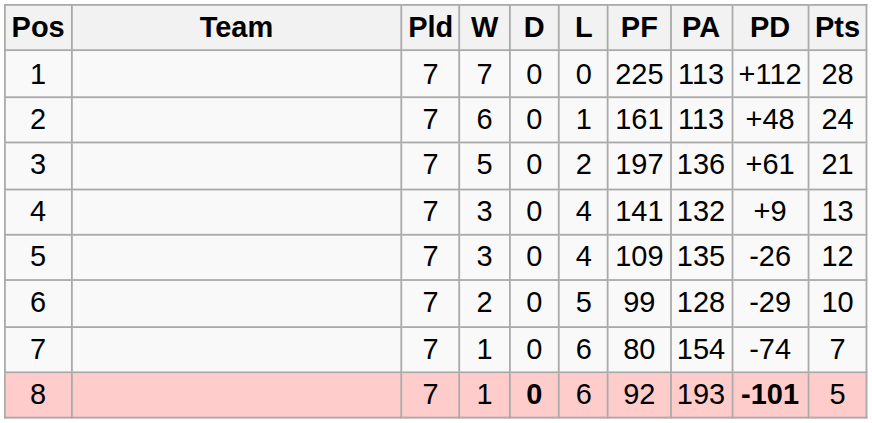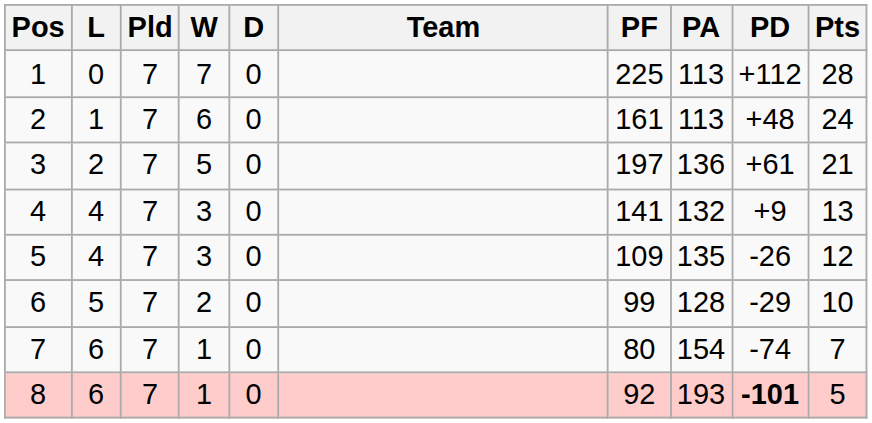 <table class="wikitable" style="text-align:center">
 <tr>
 <th width=20 abbr="Position">Pos</th>
-<th width=175>Team</th>
+<th width=20 abbr="Lost">L</th>
 <th width=20 abbr="Played">Pld</th>
 <th width=20 abbr="Won">W</th>
 <th width=20 abbr="Drawn">D</th>
-<th width=20 abbr="Lost">L</th>
+<th width=175>Team</th>
 <th width=20 abbr="Points for">PF</th>
 <th width=20 abbr="Points against">PA</th>
 <th width=25 abbr="Points difference">PD</th>
 <th width=20 abbr="Points">Pts</th>
 </tr>
 <tr>
 <td>1</td>
-<td style="text-align:left"></td>
+<td>0</td>
 <td>7</td>
 <td>7</td>
 <td>0</td>
-<td>0</td>
+<td style="text-align:left"></td>
 <td>225</td>
 <td>113</td>
 <td>+112</td>
 <td>28</td>
 </tr>
 <tr>
 <td>2</td>
-<td style="text-align:left"></td>
+<td>1</td>
 <td>7</td>
 <td>6</td>
 <td>0</td>
-<td>1</td>
+<td style="text-align:left"></td>
 <td>161</td>
 <td>113</td>
 <td>+48</td>
 <td>24</td>
 </tr>
 <tr>
 <td>3</td>
-<td style="text-align:left"></td>
+<td>2</td>
 <td>7</td>
 <td>5</td>
 <td>0</td>
-<td>2</td>
+<td style="text-align:left"></td>
 <td>197</td>
 <td>136</td>
 <td>+61</td>
 <td>21</td>
 </tr>
 <tr>
 <td>4</td>
-<td style="text-align:left"></td>
+<td>4</td>
 <td>7</td>
 <td>3</td>
 <td>0</td>
-<td>4</td>
+<td style="text-align:left"></td>
 <td>141</td>
 <td>132</td>
 <td>+9</td>
 <td>13</td>
 </tr>
 <tr>
 <td>5</td>
-<td style="text-align:left"></td>
+<td>4</td>
 <td>7</td>
 <td>3</td>
 <td>0</td>
-<td>4</td>
+<td style="text-align:left"></td>
 <td>109</td>
 <td>135</td>
 <td>-26</td>
 <td>12</td>
 </tr>
 <tr>
 <td>6</td>
-<td style="text-align:left"></td>
+<td>5</td>
 <td>7</td>
 <td>2</td>
 <td>0</td>
-<td>5</td>
+<td style="text-align:left"></td>
 <td>99</td>
 <td>128</td>
 <td>-29</td>
 <td>10</td>
 </tr>
 <tr>
 <td>7</td>
-<td style="text-align:left"></td>
+<td>6</td>
 <td>7</td>
 <td>1</td>
 <td>0</td>
-<td>6</td>
+<td style="text-align:left"></td>
 <td>80</td>
 <td>154</td>
 <td>-74</td>
 <td>7</td>
 </tr>
 <tr style="background:#ffcccc">
 <td>8</td>
-<td style="text-align:left"></td>
+<td>6</td>
 <td>7</td>
 <td>1</td>
-<td><strong>0</strong></td>
-<td>6</td>
+<td>0</td>
+<td style="text-align:left"></td>
 <td>92</td>
 <td>193</td>
 <td><strong>-101</strong></td>
 <td>5</td>
 </tr>
 </table>
